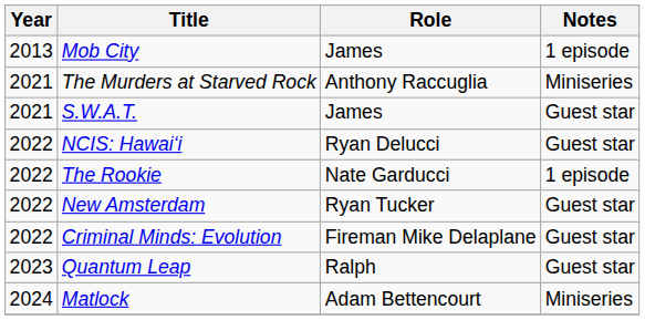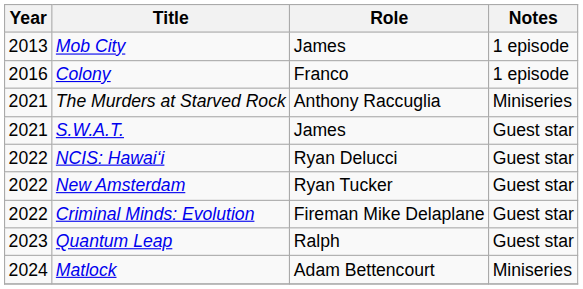 <table class="wikitable sortable">
 <tr>
 <th>Year</th>
 <th>Title</th>
 <th>Role</th>
 <th class="unsortable">Notes</th>
 </tr>
 <tr>
 <td>2013</td>
 <td><em><a href='#'>Mob City</a></em></td>
 <td>James</td>
+<td>1 episode</td>
+</tr>
+<tr>
+<td>2016</td>
+<td><em><a href='#'>Colony</a></em></td>
+<td>Franco</td>
 <td>1 episode</td>
 </tr>
 <tr>
 <td>2021</td>
 <td><em>The Murders at Starved Rock</em></td>
 <td>Anthony Raccuglia</td>
 <td>Miniseries</td>
 </tr>
 <tr>
 <td>2021</td>
 <td><em><a href='#'>S.W.A.T.</a></em></td>
 <td>James</td>
 <td>Guest star</td>
 </tr>
 <tr>
 <td>2022</td>
 <td><em><a href='#'>NCIS: Hawaiʻi</a></em></td>
 <td>Ryan Delucci</td>
 <td>Guest star</td>
-</tr>
-<tr>
-<td>2022</td>
-<td><em><a href='#'>The Rookie</a></em></td>
-<td>Nate Garducci</td>
-<td>1 episode</td>
 </tr>
 <tr>
 <td>2022</td>
 <td><em><a href='#'>New Amsterdam</a></em></td>
 <td>Ryan Tucker</td>
 <td>Guest star</td>
 </tr>
 <tr>
 <td>2022</td>
 <td><em><a href='#'>Criminal Minds: Evolution</a></em></td>
 <td>Fireman Mike Delaplane</td>
 <td>Guest star</td>
 </tr>
 <tr>
 <td>2023</td>
 <td><em><a href='#'>Quantum Leap</a></em></td>
 <td>Ralph</td>
 <td>Guest star</td>
 </tr>
 <tr>
 <td>2024</td>
 <td><em><a href='#'>Matlock</a></em></td>
 <td>Adam Bettencourt</td>
 <td>Miniseries</td>
 </tr>
 <tr>
 </tr>
 </table>
